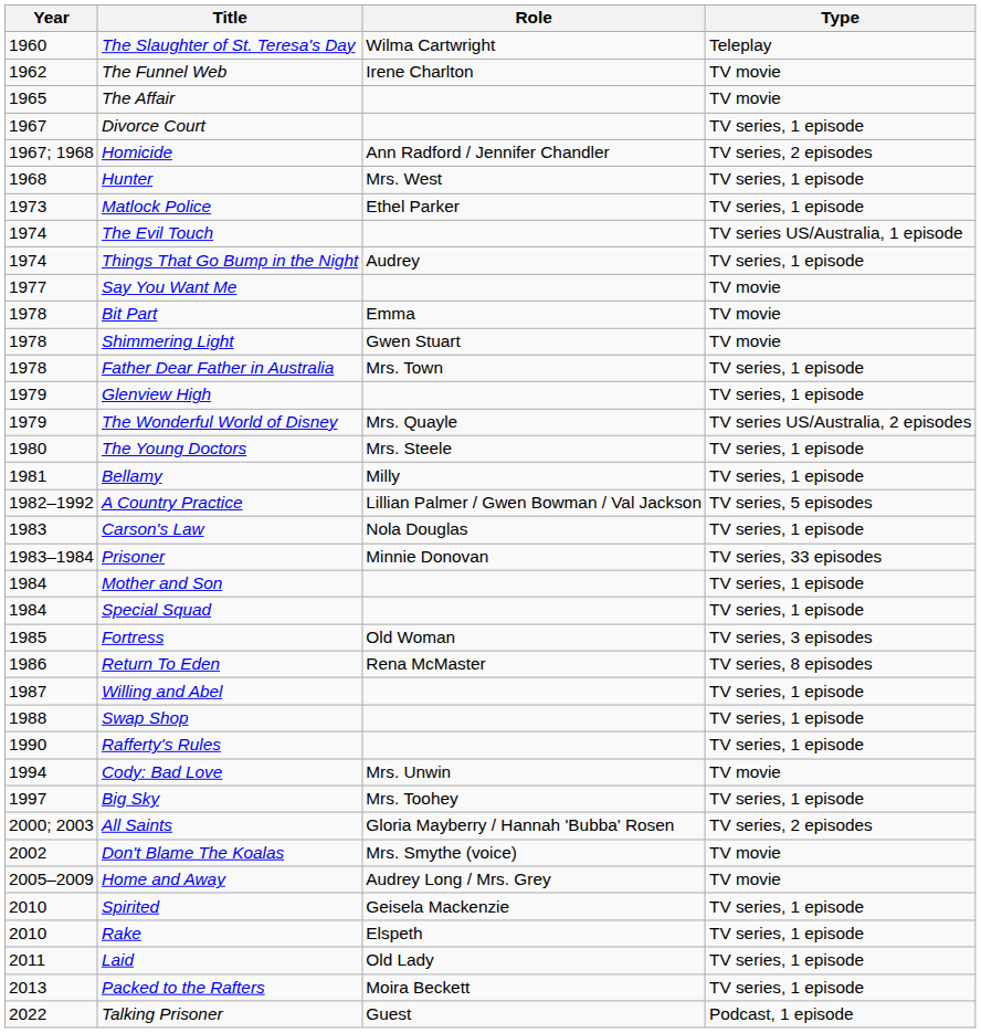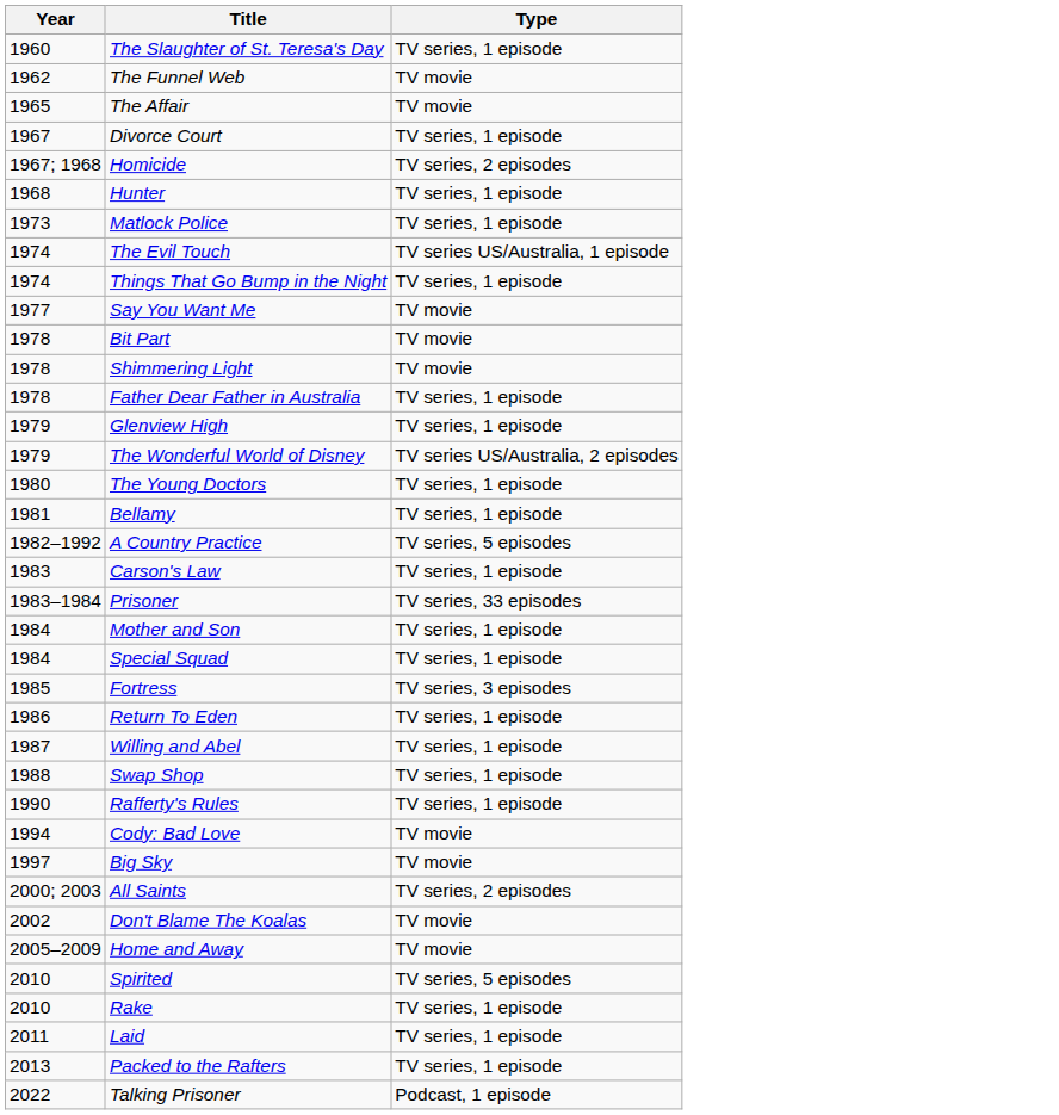 <table class="wikitable">
 <tr>
 <th>Year</th>
 <th>Title</th>
-<th>Role</th>
 <th>Type</th>
 </tr>
 <tr>
 <td>1960</td>
 <td><em><a href='#'>The Slaughter of St. Teresa's Day</a></em></td>
-<td>Wilma Cartwright</td>
-<td>Teleplay</td>
+<td>TV series, 1 episode</td>
 </tr>
 <tr>
 <td>1962</td>
 <td><em>The Funnel Web</em></td>
-<td>Irene Charlton</td>
 <td>TV movie</td>
 </tr>
 <tr>
 <td>1965</td>
 <td><em>The Affair</em></td>
-<td></td>
 <td>TV movie</td>
 </tr>
 <tr>
 <td>1967</td>
 <td><em>Divorce Court</em></td>
-<td></td>
 <td>TV series, 1 episode</td>
 </tr>
 <tr>
 <td>1967; 1968</td>
 <td><em><a href='#'>Homicide</a></em></td>
-<td>Ann Radford / Jennifer Chandler</td>
 <td>TV series, 2 episodes</td>
 </tr>
 <tr>
 <td>1968</td>
 <td><em><a href='#'>Hunter</a></em></td>
-<td>Mrs. West</td>
 <td>TV series, 1 episode</td>
 </tr>
 <tr>
 <td>1973</td>
 <td><em><a href='#'>Matlock Police</a></em></td>
-<td>Ethel Parker</td>
 <td>TV series, 1 episode</td>
 </tr>
 <tr>
 <td>1974</td>
 <td><em><a href='#'>The Evil Touch</a></em></td>
-<td></td>
 <td>TV series US/Australia, 1 episode</td>
 </tr>
 <tr>
 <td>1974</td>
 <td><em><a href='#'>Things That Go Bump in the Night</a></em></td>
-<td>Audrey</td>
 <td>TV series, 1 episode</td>
 </tr>
 <tr>
 <td>1977</td>
 <td><em><a href='#'>Say You Want Me</a></em></td>
-<td></td>
 <td>TV movie</td>
 </tr>
 <tr>
 <td>1978</td>
 <td><em><a href='#'>Bit Part</a></em></td>
-<td>Emma</td>
 <td>TV movie</td>
 </tr>
 <tr>
 <td>1978</td>
 <td><em><a href='#'>Shimmering Light</a></em></td>
-<td>Gwen Stuart</td>
 <td>TV movie</td>
 </tr>
 <tr>
 <td>1978</td>
 <td><em><a href='#'>Father Dear Father in Australia</a></em></td>
-<td>Mrs. Town</td>
 <td>TV series, 1 episode</td>
 </tr>
 <tr>
 <td>1979</td>
 <td><em><a href='#'>Glenview High</a></em></td>
-<td></td>
 <td>TV series, 1 episode</td>
 </tr>
 <tr>
 <td>1979</td>
 <td><em><a href='#'>The Wonderful World of Disney</a></em></td>
-<td>Mrs. Quayle</td>
 <td>TV series US/Australia, 2 episodes</td>
 </tr>
 <tr>
 <td>1980</td>
 <td><em><a href='#'>The Young Doctors</a></em></td>
-<td>Mrs. Steele</td>
 <td>TV series, 1 episode</td>
 </tr>
 <tr>
 <td>1981</td>
 <td><em><a href='#'>Bellamy</a></em></td>
-<td>Milly</td>
 <td>TV series, 1 episode</td>
 </tr>
 <tr>
 <td>1982–1992</td>
 <td><em><a href='#'>A Country Practice</a></em></td>
-<td>Lillian Palmer / Gwen Bowman / Val Jackson</td>
 <td>TV series, 5 episodes</td>
 </tr>
 <tr>
 <td>1983</td>
 <td><em><a href='#'>Carson's Law</a></em></td>
-<td>Nola Douglas</td>
 <td>TV series, 1 episode</td>
 </tr>
 <tr>
 <td>1983–1984</td>
 <td><em><a href='#'>Prisoner</a></em></td>
-<td>Minnie Donovan</td>
 <td>TV series, 33 episodes</td>
 </tr>
 <tr>
 <td>1984</td>
 <td><em><a href='#'>Mother and Son</a></em></td>
-<td></td>
 <td>TV series, 1 episode</td>
 </tr>
 <tr>
 <td>1984</td>
 <td><em><a href='#'>Special Squad</a></em></td>
-<td></td>
 <td>TV series, 1 episode</td>
 </tr>
 <tr>
 <td>1985</td>
 <td><em><a href='#'>Fortress</a></em></td>
-<td>Old Woman</td>
 <td>TV series, 3 episodes</td>
 </tr>
 <tr>
 <td>1986</td>
 <td><em><a href='#'>Return To Eden</a></em></td>
-<td>Rena McMaster</td>
-<td>TV series, 8 episodes</td>
+<td>TV series, 1 episode</td>
 </tr>
 <tr>
 <td>1987</td>
 <td><em><a href='#'>Willing and Abel</a></em></td>
-<td></td>
 <td>TV series, 1 episode</td>
 </tr>
 <tr>
 <td>1988</td>
 <td><em><a href='#'>Swap Shop</a></em></td>
-<td></td>
 <td>TV series, 1 episode</td>
 </tr>
 <tr>
 <td>1990</td>
 <td><em><a href='#'>Rafferty's Rules</a></em></td>
-<td></td>
 <td>TV series, 1 episode</td>
 </tr>
 <tr>
 <td>1994</td>
 <td><em><a href='#'>Cody: Bad Love</a></em></td>
-<td>Mrs. Unwin</td>
 <td>TV movie</td>
 </tr>
 <tr>
 <td>1997</td>
 <td><em><a href='#'>Big Sky</a></em></td>
-<td>Mrs. Toohey</td>
-<td>TV series, 1 episode</td>
+<td>TV movie</td>
 </tr>
 <tr>
 <td>2000; 2003</td>
 <td><em><a href='#'>All Saints</a></em></td>
-<td>Gloria Mayberry / Hannah 'Bubba' Rosen</td>
 <td>TV series, 2 episodes</td>
 </tr>
 <tr>
 <td>2002</td>
 <td><em><a href='#'>Don't Blame The Koalas</a></em></td>
-<td>Mrs. Smythe (voice)</td>
 <td>TV movie</td>
 </tr>
 <tr>
 <td>2005–2009</td>
 <td><em><a href='#'>Home and Away</a></em></td>
-<td>Audrey Long / Mrs. Grey</td>
 <td>TV movie</td>
 </tr>
 <tr>
 <td>2010</td>
 <td><em><a href='#'>Spirited</a></em></td>
-<td>Geisela Mackenzie</td>
-<td>TV series, 1 episode</td>
+<td>TV series, 5 episodes</td>
 </tr>
 <tr>
 <td>2010</td>
 <td><em><a href='#'>Rake</a></em></td>
-<td>Elspeth</td>
 <td>TV series, 1 episode</td>
 </tr>
 <tr>
 <td>2011</td>
 <td><em><a href='#'>Laid</a></em></td>
-<td>Old Lady</td>
 <td>TV series, 1 episode</td>
 </tr>
 <tr>
 <td>2013</td>
 <td><em><a href='#'>Packed to the Rafters</a></em></td>
-<td>Moira Beckett</td>
 <td>TV series, 1 episode</td>
 </tr>
 <tr>
 <td>2022</td>
 <td><em>Talking Prisoner</em></td>
-<td>Guest</td>
 <td>Podcast, 1 episode</td>
 </tr>
 </table>
